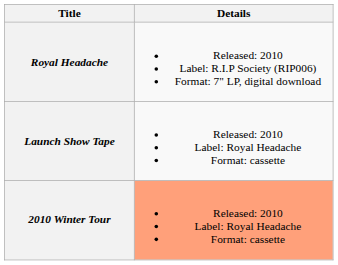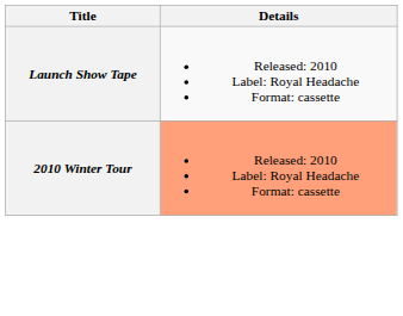 <table class="wikitable plainrowheaders" style="text-align:center;" border="1">
 <tr>
 <th scope="col" style="width:11em;">Title</th>
 <th scope="col" style="width:17em;">Details</th>
-</tr>
-<tr>
-<th scope="row"><em>Royal Headache</em></th>
-<td><br><ul><li>Released: 2010</li><li>Label: R.I.P Society (RIP006)</li><li>Format: 7" LP, digital download</li></ul></td>
 </tr>
 <tr>
 <th scope="row"><em>Launch Show Tape</em></th>
 <td><br><ul><li>Released: 2010</li><li>Label: Royal Headache</li><li>Format: cassette</li></ul></td>
 </tr>
 <tr>
 <th scope="row"><em>2010 Winter Tour</em></th>
 <td style="background: lightsalmon;"><br><ul><li>Released: 2010</li><li>Label: Royal Headache</li><li>Format: cassette</li></ul></td>
 </tr>
 </table>
